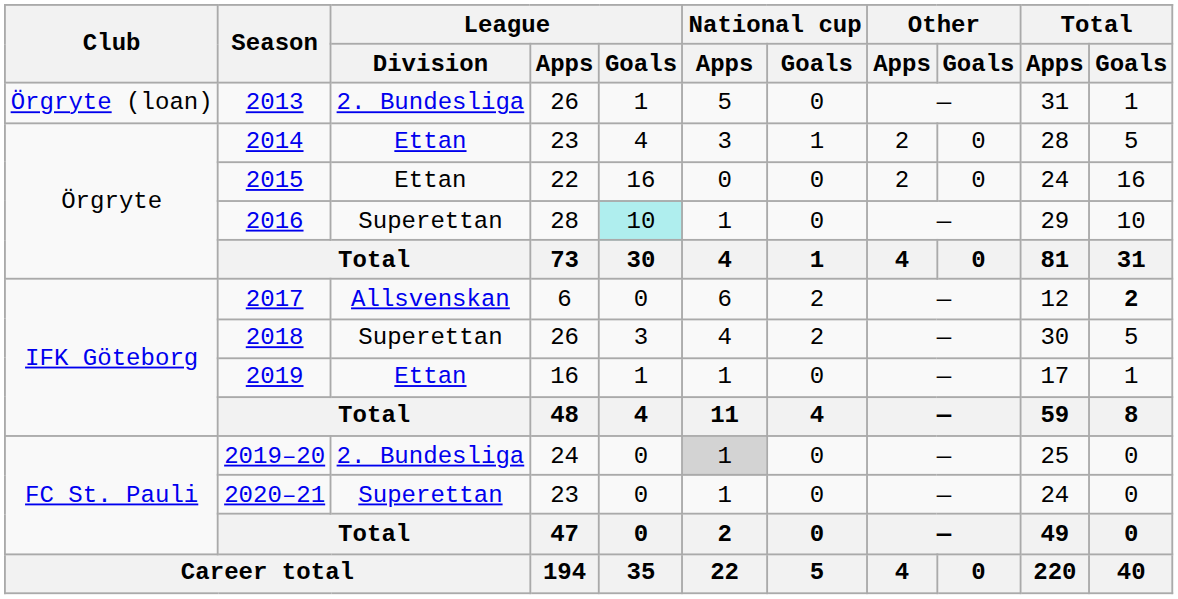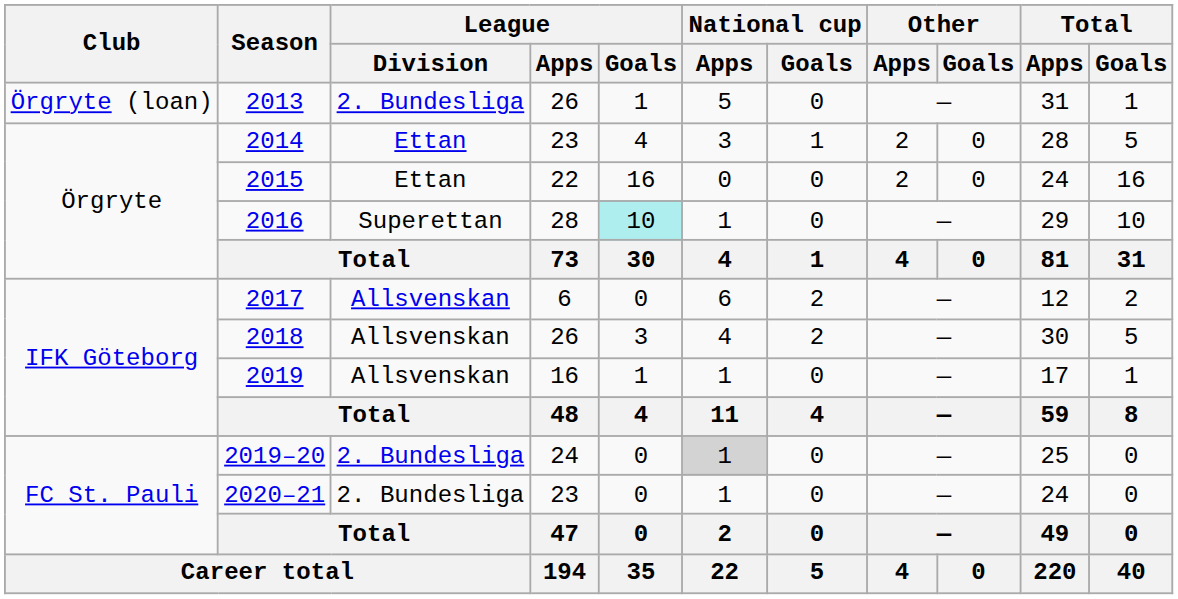 <table class="wikitable" style="text-align: center">
 <tr>
 <th rowspan="2">Club</th>
 <th rowspan="2">Season</th>
 <th colspan="3">League</th>
 <th colspan="2">National cup</th>
 <th colspan="2">Other</th>
 <th colspan="2">Total</th>
 </tr>
 <tr>
 <th>Division</th>
 <th>Apps</th>
 <th>Goals</th>
 <th>Apps</th>
 <th>Goals</th>
 <th>Apps</th>
 <th>Goals</th>
 <th>Apps</th>
 <th>Goals</th>
 </tr>
 <tr>
 <td><a href='#'>Örgryte</a> (loan)</td>
 <td><a href='#'>2013</a></td>
 <td><a href='#'>2. Bundesliga</a></td>
 <td>26</td>
 <td>1</td>
 <td>5</td>
 <td>0</td>
 <td colspan="2">—</td>
 <td>31</td>
 <td>1</td>
 </tr>
 <tr>
 <td rowspan="4">Örgryte</td>
 <td><a href='#'>2014</a></td>
 <td><a href='#'>Ettan</a></td>
 <td>23</td>
 <td>4</td>
 <td>3</td>
 <td>1</td>
 <td>2</td>
 <td>0</td>
 <td>28</td>
 <td>5</td>
 </tr>
 <tr>
 <td><a href='#'>2015</a></td>
 <td>Ettan</td>
 <td>22</td>
 <td>16</td>
 <td>0</td>
 <td>0</td>
 <td>2</td>
 <td>0</td>
 <td>24</td>
 <td>16</td>
 </tr>
 <tr>
 <td><a href='#'>2016</a></td>
 <td>Superettan</td>
 <td>28</td>
 <td style="background: paleturquoise;">10</td>
 <td>1</td>
 <td>0</td>
 <td colspan="2">—</td>
 <td>29</td>
 <td>10</td>
 </tr>
 <tr>
 <th colspan="2">Total</th>
 <th>73</th>
 <th>30</th>
 <th>4</th>
 <th>1</th>
 <th>4</th>
 <th>0</th>
 <th>81</th>
 <th>31</th>
 </tr>
 <tr>
 <td rowspan="4"><a href='#'>IFK Göteborg</a></td>
 <td><a href='#'>2017</a></td>
 <td><a href='#'>Allsvenskan</a></td>
 <td>6</td>
 <td>0</td>
 <td>6</td>
 <td>2</td>
 <td colspan="2">—</td>
 <td>12</td>
-<td><strong>2</strong></td>
+<td>2</td>
 </tr>
 <tr>
 <td><a href='#'>2018</a></td>
-<td>Superettan</td>
+<td>Allsvenskan</td>
 <td>26</td>
 <td>3</td>
 <td>4</td>
 <td>2</td>
 <td colspan="2">—</td>
 <td>30</td>
 <td>5</td>
 </tr>
 <tr>
 <td><a href='#'>2019</a></td>
-<td><a href='#'>Ettan</a></td>
+<td>Allsvenskan</td>
 <td>16</td>
 <td>1</td>
 <td>1</td>
 <td>0</td>
 <td colspan="2">—</td>
 <td>17</td>
 <td>1</td>
 </tr>
 <tr>
 <th colspan="2">Total</th>
 <th>48</th>
 <th>4</th>
 <th>11</th>
 <th>4</th>
 <th colspan="2">—</th>
 <th>59</th>
 <th>8</th>
 </tr>
 <tr>
 <td rowspan="3"><a href='#'>FC St. Pauli</a></td>
 <td><a href='#'>2019–20</a></td>
 <td><a href='#'>2. Bundesliga</a></td>
 <td>24</td>
 <td>0</td>
 <td style="background: lightgrey;">1</td>
 <td>0</td>
 <td colspan="2">—</td>
 <td>25</td>
 <td>0</td>
 </tr>
 <tr>
 <td><a href='#'>2020–21</a></td>
-<td><a href='#'>Superettan</a></td>
+<td>2. Bundesliga</td>
 <td>23</td>
 <td>0</td>
 <td>1</td>
 <td>0</td>
 <td colspan="2">—</td>
 <td>24</td>
 <td>0</td>
 </tr>
 <tr>
 <th colspan="2">Total</th>
 <th>47</th>
 <th>0</th>
 <th>2</th>
 <th>0</th>
 <th colspan="2">—</th>
 <th>49</th>
 <th>0</th>
 </tr>
 <tr>
 <th colspan="3">Career total</th>
 <th>194</th>
 <th>35</th>
 <th>22</th>
 <th>5</th>
 <th>4</th>
 <th>0</th>
 <th>220</th>
 <th>40</th>
 </tr>
 </table>
